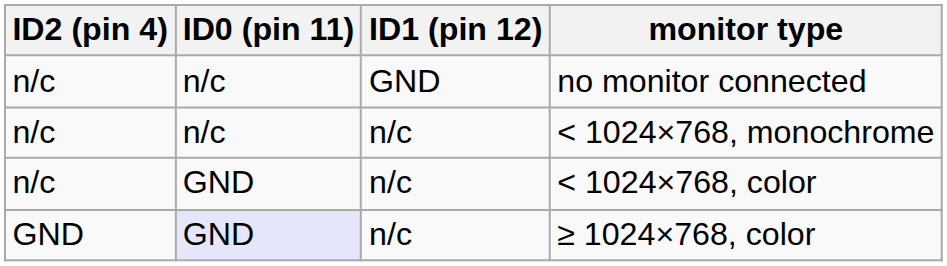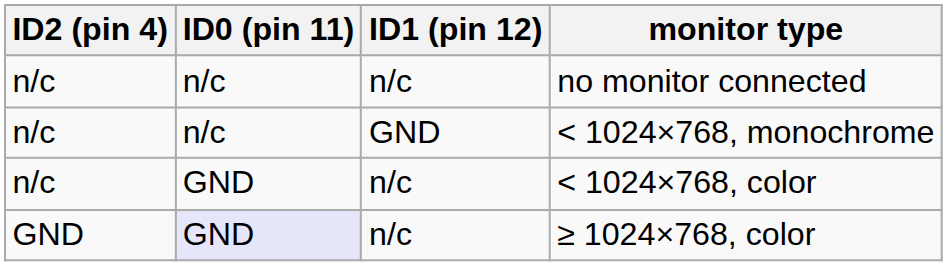 <table class="wikitable">
 <tr>
 <th>ID2 (pin 4)</th>
 <th>ID0 (pin 11)</th>
 <th>ID1 (pin 12)</th>
 <th>monitor type</th>
 </tr>
 <tr>
 <td>n/c</td>
 <td>n/c</td>
-<td>GND</td>
+<td>n/c</td>
 <td>no monitor connected</td>
 </tr>
 <tr>
 <td>n/c</td>
 <td>n/c</td>
-<td>n/c</td>
+<td>GND</td>
 <td>< 1024×768, monochrome</td>
 </tr>
 <tr>
 <td>n/c</td>
 <td>GND</td>
 <td>n/c</td>
 <td>< 1024×768, color</td>
 </tr>
 <tr>
 <td>GND</td>
 <td style="background: lavender;">GND</td>
 <td>n/c</td>
 <td>≥ 1024×768, color</td>
 </tr>
 </table>
